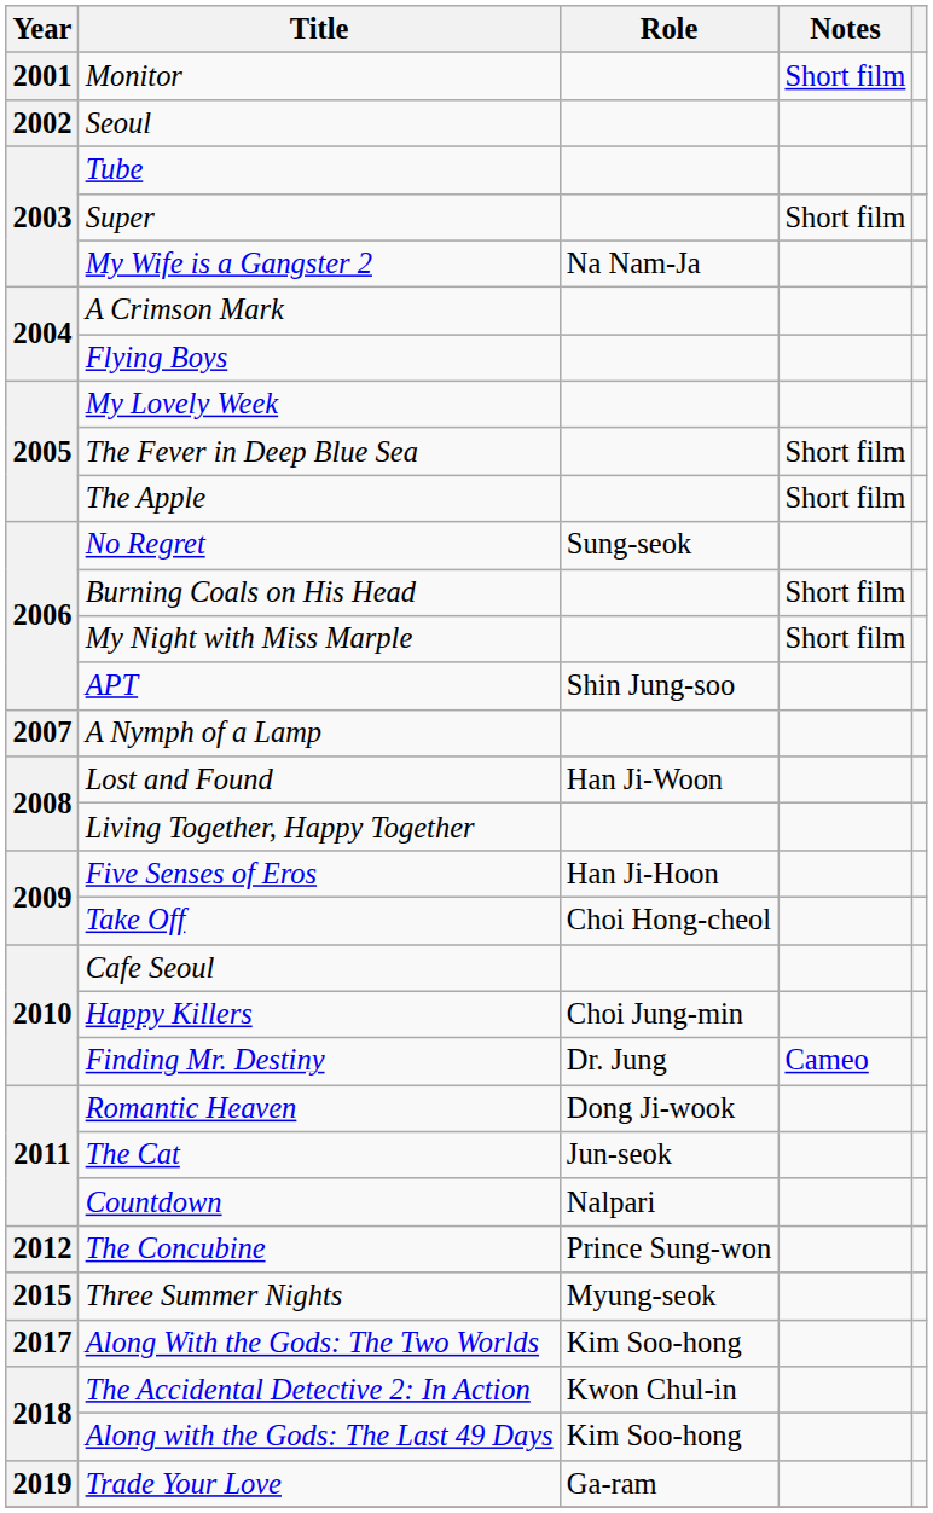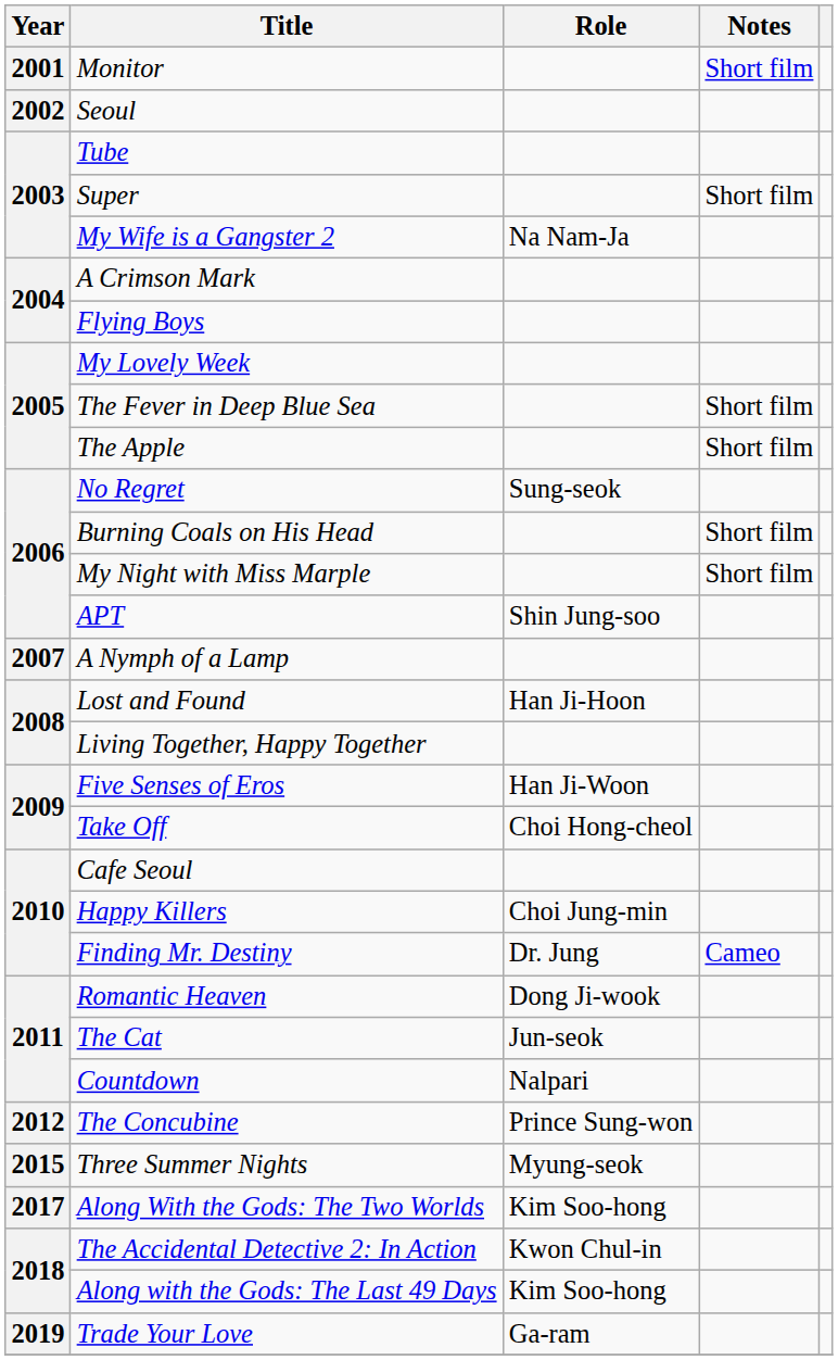 <table class="wikitable sortable plainrowheaders">
 <tr>
 <th scope="col">Year</th>
 <th scope="col">Title</th>
 <th scope="col">Role</th>
 <th scope="col">Notes</th>
 <th scope="col" class="unsortable"></th>
 </tr>
 <tr>
 <th scope="row">2001</th>
 <td><em>Monitor</em></td>
 <td></td>
 <td><a href='#'>Short film</a></td>
 <td></td>
 </tr>
 <tr>
 <th scope="row">2002</th>
 <td><em>Seoul</em></td>
 <td></td>
 <td></td>
 <td></td>
 </tr>
 <tr>
 <th scope="row" rowspan="3">2003</th>
 <td><em><a href='#'>Tube</a></em></td>
 <td></td>
 <td></td>
 <td></td>
 </tr>
 <tr>
 <td><em>Super</em></td>
 <td></td>
 <td>Short film</td>
 <td></td>
 </tr>
 <tr>
 <td><em><a href='#'>My Wife is a Gangster 2</a></em></td>
 <td>Na Nam-Ja</td>
 <td></td>
 <td></td>
 </tr>
 <tr>
 <th scope="row" rowspan="2">2004</th>
 <td><em>A Crimson Mark</em></td>
 <td></td>
 <td></td>
 <td></td>
 </tr>
 <tr>
 <td><em><a href='#'>Flying Boys</a></em></td>
 <td></td>
 <td></td>
 <td></td>
 </tr>
 <tr>
 <th scope="row" rowspan="3">2005</th>
 <td><em><a href='#'>My Lovely Week</a></em></td>
 <td></td>
 <td></td>
 <td></td>
 </tr>
 <tr>
 <td><em>The Fever in Deep Blue Sea</em></td>
 <td></td>
 <td>Short film</td>
 <td></td>
 </tr>
 <tr>
 <td><em>The Apple</em></td>
 <td></td>
 <td>Short film</td>
 <td align="center"></td>
 </tr>
 <tr>
 <th scope="row" rowspan="4">2006</th>
 <td><em><a href='#'>No Regret</a></em></td>
 <td>Sung-seok</td>
 <td></td>
 <td align="center"></td>
 </tr>
 <tr>
 <td><em>Burning Coals on His Head</em></td>
 <td></td>
 <td>Short film</td>
 <td align="center"></td>
 </tr>
 <tr>
 <td><em>My Night with Miss Marple</em></td>
 <td></td>
 <td>Short film</td>
 <td align="center"></td>
 </tr>
 <tr>
 <td><em><a href='#'>APT</a></em></td>
 <td>Shin Jung-soo</td>
 <td></td>
 <td></td>
 </tr>
 <tr>
 <th scope="row">2007</th>
 <td><em>A Nymph of a Lamp</em></td>
 <td></td>
 <td></td>
 <td align="center"></td>
 </tr>
 <tr>
 <th scope="row" rowspan="2">2008</th>
 <td><em>Lost and Found</em></td>
-<td>Han Ji-Woon</td>
+<td>Han Ji-Hoon</td>
 <td></td>
 <td align="center"></td>
 </tr>
 <tr>
 <td><em>Living Together, Happy Together</em></td>
 <td></td>
 <td></td>
 <td align="center"></td>
 </tr>
 <tr>
 <th scope="row" rowspan="2">2009</th>
 <td><em><a href='#'>Five Senses of Eros</a></em></td>
-<td>Han Ji-Hoon</td>
+<td>Han Ji-Woon</td>
 <td></td>
 <td></td>
 </tr>
 <tr>
 <td><em><a href='#'>Take Off</a></em></td>
 <td>Choi Hong-cheol</td>
 <td></td>
 <td></td>
 </tr>
 <tr>
 <th scope="row" rowspan="3">2010</th>
 <td><em>Cafe Seoul</em></td>
 <td></td>
 <td></td>
 <td align="center"></td>
 </tr>
 <tr>
 <td><em><a href='#'>Happy Killers</a></em></td>
 <td>Choi Jung-min</td>
 <td></td>
 <td></td>
 </tr>
 <tr>
 <td><em><a href='#'>Finding Mr. Destiny</a></em></td>
 <td>Dr. Jung</td>
 <td><a href='#'>Cameo</a></td>
 <td></td>
 </tr>
 <tr>
 <th scope="row" rowspan="3">2011</th>
 <td><em><a href='#'>Romantic Heaven</a></em></td>
 <td>Dong Ji-wook</td>
 <td></td>
 <td></td>
 </tr>
 <tr>
 <td><em><a href='#'>The Cat</a></em></td>
 <td>Jun-seok</td>
 <td></td>
 <td align="center"></td>
 </tr>
 <tr>
 <td><em><a href='#'>Countdown</a></em></td>
 <td>Nalpari</td>
 <td></td>
 <td align="center"></td>
 </tr>
 <tr>
 <th scope="row">2012</th>
 <td><em><a href='#'>The Concubine</a></em></td>
 <td>Prince Sung-won</td>
 <td></td>
 <td></td>
 </tr>
 <tr>
 <th scope="row">2015</th>
 <td><em>Three Summer Nights</em></td>
 <td>Myung-seok</td>
 <td></td>
 <td></td>
 </tr>
 <tr>
 <th scope="row">2017</th>
 <td><em><a href='#'>Along With the Gods: The Two Worlds</a></em></td>
 <td>Kim Soo-hong</td>
 <td></td>
 <td></td>
 </tr>
 <tr>
 <th scope="row" rowspan="2">2018</th>
 <td><em><a href='#'>The Accidental Detective 2: In Action</a></em></td>
 <td>Kwon Chul-in</td>
 <td></td>
 <td></td>
 </tr>
 <tr>
 <td><em><a href='#'>Along with the Gods: The Last 49 Days</a></em></td>
 <td>Kim Soo-hong</td>
 <td></td>
 <td align="center"></td>
 </tr>
 <tr>
 <th scope="row">2019</th>
 <td><em><a href='#'>Trade Your Love</a></em></td>
 <td>Ga-ram</td>
 <td></td>
 <td align="center"></td>
 </tr>
 <tr>
 </tr>
 </table>
